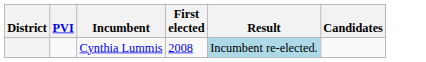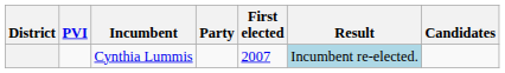 <table class=wikitable>
 <tr valign=bottom>
 <th>District</th>
 <th><a href='#'>PVI</a></th>
 <th>Incumbent</th>
+<th>Party</th>
 <th>First<br>elected</th>
 <th>Result</th>
 <th>Candidates</th>
 </tr>
 <tr>
 <th></th>
 <td></td>
 <td><a href='#'>Cynthia Lummis</a></td>
-<td><a href='#'>2008</a></td>
+<td></td>
+<td><a href='#'>2007</a></td>
 <td style="background: lightblue;">Incumbent re-elected.</td>
 <td nowrap></td>
 </tr>
 </table>
